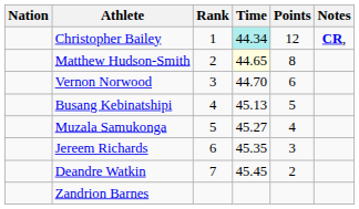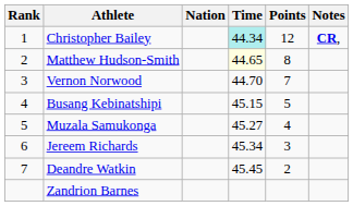 <table class="wikitable mw-datatable sortable" style="text-align:center;">
 <tr>
+<th scope="col" style="width: 10px;">Rank</th>
+<th scope="col">Athlete</th>
 <th scope="col">Nation</th>
-<th scope="col">Athlete</th>
-<th scope="col" style="width: 10px;">Rank</th>
 <th scope="col">Time</th>
 <th scope="col">Points</th>
 <th scope="col">Notes</th>
 </tr>
 <tr>
+<td>1</td>
+<td align="left"><a href='#'>Christopher Bailey</a> </td>
 <td align="left"></td>
-<td align="left"><a href='#'>Christopher Bailey</a> </td>
-<td>1</td>
 <td style="background: paleturquoise;">44.34</td>
 <td>12</td>
 <td><strong><a href='#'>CR</a></strong>, </td>
 </tr>
 <tr>
+<td>2</td>
+<td align=left><a href='#'>Matthew Hudson-Smith</a> </td>
 <td align=left></td>
-<td align=left><a href='#'>Matthew Hudson-Smith</a> </td>
-<td>2</td>
 <td style="background: lightyellow;">44.65</td>
 <td>8</td>
 <td></td>
 </tr>
 <tr>
+<td>3</td>
+<td align="left"><a href='#'>Vernon Norwood</a> </td>
 <td align="left"></td>
-<td align="left"><a href='#'>Vernon Norwood</a> </td>
-<td>3</td>
 <td>44.70</td>
-<td>6</td>
+<td>7</td>
 <td></td>
 </tr>
 <tr>
+<td>4</td>
+<td align="left"><a href='#'>Busang Kebinatshipi</a> </td>
 <td align="left"></td>
-<td align="left"><a href='#'>Busang Kebinatshipi</a> </td>
-<td>4</td>
-<td>45.13</td>
+<td>45.15</td>
 <td>5</td>
 <td></td>
 </tr>
 <tr>
+<td>5</td>
+<td align="left"><a href='#'>Muzala Samukonga</a> </td>
 <td align="left"></td>
-<td align="left"><a href='#'>Muzala Samukonga</a> </td>
-<td>5</td>
 <td>45.27</td>
 <td>4</td>
 <td></td>
 </tr>
 <tr>
+<td>6</td>
+<td align="left"><a href='#'>Jereem Richards</a> </td>
 <td align="left"></td>
-<td align="left"><a href='#'>Jereem Richards</a> </td>
-<td>6</td>
-<td>45.35</td>
+<td>45.34</td>
 <td>3</td>
 <td></td>
 </tr>
 <tr>
+<td>7</td>
+<td align="left"><a href='#'>Deandre Watkin</a> </td>
 <td align="left"></td>
-<td align="left"><a href='#'>Deandre Watkin</a> </td>
-<td>7</td>
 <td>45.45</td>
 <td>2</td>
 <td></td>
 </tr>
 <tr>
+<td></td>
+<td align="left"><a href='#'>Zandrion Barnes</a> </td>
 <td align="left"></td>
-<td align="left"><a href='#'>Zandrion Barnes</a> </td>
-<td></td>
 <td></td>
 <td></td>
 <td></td>
 </tr>
 </table>
